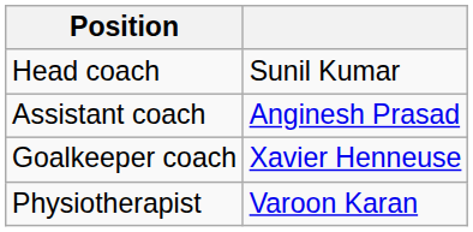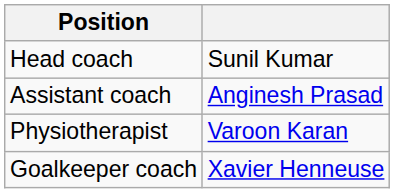 <table class=wikitable>
 <tr>
 <th>Position</th>
 <th></th>
 </tr>
 <tr>
 <td>Head coach</td>
 <td> Sunil Kumar</td>
 </tr>
 <tr>
 <td>Assistant coach</td>
 <td> <a href='#'>Anginesh Prasad</a></td>
 </tr>
 <tr>
+<td>Physiotherapist</td>
+<td> <a href='#'>Varoon Karan</a></td>
+</tr>
+<tr>
 <td>Goalkeeper coach</td>
 <td> <a href='#'>Xavier Henneuse</a></td>
 </tr>
-<tr>
-<td>Physiotherapist</td>
-<td> <a href='#'>Varoon Karan</a></td>
-</tr>
 </table>
